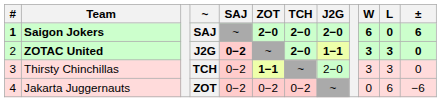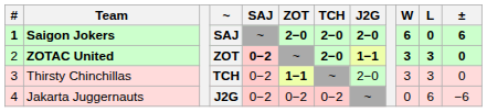 <table class="wikitable" style="font-size: 95%; text-align: center">
 <tr>
 <th style="width:15px;">#</th>
 <th style="width:200px;">Team</th>
 <th rowspan="5" style="width:5px;;"></th>
 <th>~</th>
 <th style="width:35px;" title="">SAJ</th>
 <th style="width:35px;" title="">ZOT</th>
 <th style="width:35px;" title="">TCH</th>
 <th style="width:35px;" title="">J2G</th>
 <th rowspan="5" style="width:5px;;"></th>
 <th style="width:20px;" title="Wins">W</th>
 <th style="width:20px;" title="Losses">L</th>
 <th style="width:40px;">±</th>
 </tr>
 <tr style="background:#cfc;">
 <td><strong>1</strong></td>
 <td style="text-align: left"><strong> Saigon Jokers</strong></td>
 <th>SAJ</th>
 <td style="background:#aaa;">~</td>
 <td style="background:#cfc;"><strong>2−0</strong></td>
 <td style="background:#cfc;"><strong>2−0</strong></td>
 <td style="background:#cfc;"><strong>2−0</strong></td>
 <td><strong>6</strong></td>
 <td><strong>0</strong></td>
 <td><strong>6</strong></td>
 </tr>
 <tr style="background:#cfc;">
 <td>2</td>
 <td style="text-align: left"><strong> ZOTAC United</strong></td>
-<th>J2G</th>
+<th>ZOT</th>
 <td style="background:#fcc;"><strong>0−2</strong></td>
 <td style="background:#aaa;">~</td>
 <td style="background:#cfc;"><strong>2−0</strong></td>
 <td style="background:#efa;"><strong>1−1</strong></td>
 <td><strong>3</strong></td>
 <td><strong>3</strong></td>
 <td><strong>0</strong></td>
 </tr>
 <tr style="background:#ffdbdb;">
 <td>3</td>
 <td style="text-align: left"> Thirsty Chinchillas</td>
 <th>TCH</th>
 <td style="background:#fcc;">0−2</td>
 <td style="background:#efa;"><strong>1−1</strong></td>
 <td style="background:#aaa;">~</td>
 <td style="background:#cfc;">2−0</td>
 <td>3</td>
 <td>3</td>
 <td>0</td>
 </tr>
 <tr style="background:#ffdbdb;">
 <td>4</td>
 <td style="text-align: left"> Jakarta Juggernauts</td>
-<th>ZOT</th>
+<th>J2G</th>
 <td style="background:#fcc;">0−2</td>
 <td style="background:#fcc;">0−2</td>
 <td style="background:#fcc;">0−2</td>
 <td style="background:#aaa;">~</td>
 <td>0</td>
 <td>6</td>
 <td>−6</td>
 </tr>
 </table>
